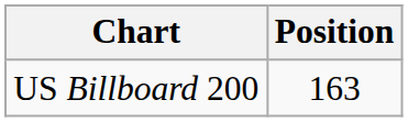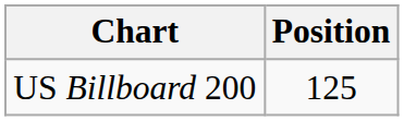 <table class="wikitable sortable">
 <tr>
 <th>Chart</th>
 <th>Position</th>
 </tr>
 <tr>
 <td align="left">US <em>Billboard</em> 200</td>
-<td style="text-align:center;">163</td>
+<td style="text-align:center;">125</td>
 </tr>
 </table>
